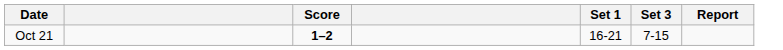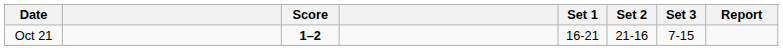 <table class="wikitable" style="text-align: center; font-size:90% ">
 <tr>
 <th width="60">Date</th>
 <th align="right" width="250"></th>
 <th width="60">Score</th>
 <th align="left" width="250"></th>
 <th width="50">Set 1</th>
+<th width="50">Set 2</th>
 <th width="50">Set 3</th>
 <th width="75">Report</th>
 </tr>
 <tr>
 <td>Oct 21</td>
 <td align=left></td>
 <td align=center><strong>1–2</strong></td>
 <td align=left><strong></strong></td>
 <td>16-21</td>
+<td>21-16</td>
 <td>7-15</td>
 <td></td>
 </tr>
 </table>
